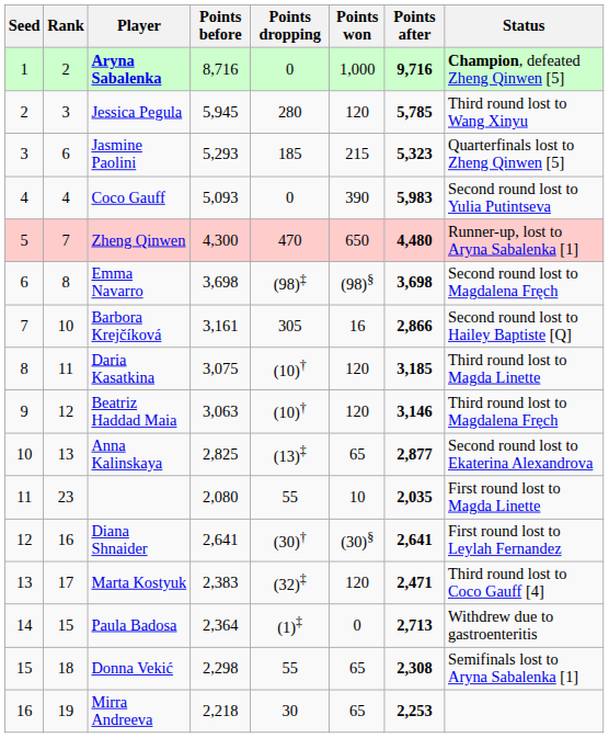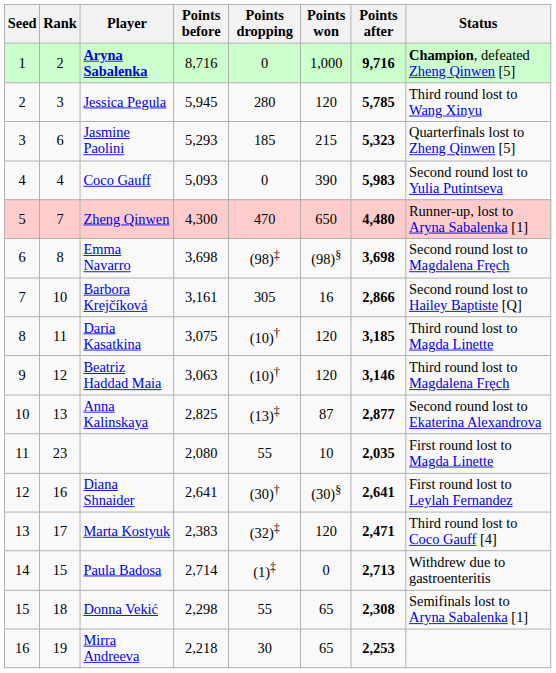 <table class="wikitable sortable">
 <tr>
 <th style="width:30px;">Seed</th>
 <th style="width:30px;">Rank</th>
 <th style="width:185px;">Player</th>
 <th style="width:90px;">Points before</th>
 <th style="width:110px;">Points dropping</th>
 <th style="width:70px;">Points won</th>
 <th style="width:90px;">Points after</th>
 <th style="width:380px;">Status</th>
 </tr>
 <tr style=background:#CFC>
 <td style="text-align:center;">1</td>
 <td style="text-align:center;">2</td>
 <td> <strong><a href='#'>Aryna Sabalenka</a></strong></td>
 <td style="text-align:center;">8,716</td>
 <td style="text-align:center;">0</td>
 <td style="text-align:center;">1,000</td>
 <td style="text-align:center;"><strong>9,716</strong></td>
 <td><strong>Champion</strong>, defeated  <a href='#'>Zheng Qinwen</a> [5]</td>
 </tr>
 <tr>
 <td style="text-align:center;">2</td>
 <td style="text-align:center;">3</td>
 <td> <a href='#'>Jessica Pegula</a></td>
 <td style="text-align:center;">5,945</td>
 <td style="text-align:center;">280</td>
 <td style="text-align:center;">120</td>
 <td style="text-align:center;"><strong>5,785</strong></td>
 <td>Third round lost to  <a href='#'>Wang Xinyu</a></td>
 </tr>
 <tr>
 <td style="text-align:center;">3</td>
 <td style="text-align:center;">6</td>
 <td> <a href='#'>Jasmine Paolini</a></td>
 <td style="text-align:center;">5,293</td>
 <td style="text-align:center;">185</td>
 <td style="text-align:center;">215</td>
 <td style="text-align:center;"><strong>5,323</strong></td>
 <td>Quarterfinals lost to  <a href='#'>Zheng Qinwen</a> [5]</td>
 </tr>
 <tr>
 <td style="text-align:center;">4</td>
 <td style="text-align:center;">4</td>
 <td> <a href='#'>Coco Gauff</a></td>
 <td style="text-align:center;">5,093</td>
 <td style="text-align:center;">0</td>
 <td style="text-align:center;">390</td>
 <td style="text-align:center;"><strong>5,983</strong></td>
 <td>Second round lost to  <a href='#'>Yulia Putintseva</a></td>
 </tr>
 <tr style=background:#FCC>
 <td style="text-align:center;">5</td>
 <td style="text-align:center;">7</td>
 <td> <a href='#'>Zheng Qinwen</a></td>
 <td style="text-align:center;">4,300</td>
 <td style="text-align:center;">470</td>
 <td style="text-align:center;">650</td>
 <td style="text-align:center;"><strong>4,480</strong></td>
 <td>Runner-up, lost to  <a href='#'>Aryna Sabalenka</a> [1]</td>
 </tr>
 <tr>
 <td style="text-align:center;">6</td>
 <td style="text-align:center;">8</td>
 <td> <a href='#'>Emma Navarro</a></td>
 <td style="text-align:center;">3,698</td>
 <td style="text-align:center;">(98)<sup>‡</sup></td>
 <td style="text-align:center;">(98)<sup>§</sup></td>
 <td style="text-align:center;"><strong>3,698</strong></td>
 <td>Second round lost to  <a href='#'>Magdalena Fręch</a></td>
 </tr>
 <tr>
 <td style="text-align:center;">7</td>
 <td style="text-align:center;">10</td>
 <td> <a href='#'>Barbora Krejčíková</a></td>
 <td style="text-align:center;">3,161</td>
 <td style="text-align:center;">305</td>
 <td style="text-align:center;">16</td>
 <td style="text-align:center;"><strong>2,866</strong></td>
 <td>Second round lost to  <a href='#'>Hailey Baptiste</a> [Q]</td>
 </tr>
 <tr>
 <td style="text-align:center;">8</td>
 <td style="text-align:center;">11</td>
 <td> <a href='#'>Daria Kasatkina</a></td>
 <td style="text-align:center;">3,075</td>
 <td style="text-align:center;">(10)<sup>†</sup></td>
 <td style="text-align:center;">120</td>
 <td style="text-align:center;"><strong>3,185</strong></td>
 <td>Third round lost to  <a href='#'>Magda Linette</a></td>
 </tr>
 <tr>
 <td style="text-align:center;">9</td>
 <td style="text-align:center;">12</td>
 <td> <a href='#'>Beatriz Haddad Maia</a></td>
 <td style="text-align:center;">3,063</td>
 <td style="text-align:center;">(10)<sup>†</sup></td>
 <td style="text-align:center;">120</td>
 <td style="text-align:center;"><strong>3,146</strong></td>
 <td>Third round lost to  <a href='#'>Magdalena Fręch</a></td>
 </tr>
 <tr>
 <td style="text-align:center;">10</td>
 <td style="text-align:center;">13</td>
 <td> <a href='#'>Anna Kalinskaya</a></td>
 <td style="text-align:center;">2,825</td>
 <td style="text-align:center;">(13)<sup>‡</sup></td>
-<td style="text-align:center;">65</td>
+<td style="text-align:center;">87</td>
 <td style="text-align:center;"><strong>2,877</strong></td>
 <td>Second round lost to  <a href='#'>Ekaterina Alexandrova</a></td>
 </tr>
 <tr>
 <td style="text-align:center;">11</td>
 <td style="text-align:center;">23</td>
 <td></td>
 <td style="text-align:center;">2,080</td>
 <td style="text-align:center;">55</td>
 <td style="text-align:center;">10</td>
 <td style="text-align:center;"><strong>2,035</strong></td>
 <td>First round lost to  <a href='#'>Magda Linette</a></td>
 </tr>
 <tr>
 <td style="text-align:center;">12</td>
 <td style="text-align:center;">16</td>
 <td> <a href='#'>Diana Shnaider</a></td>
 <td style="text-align:center;">2,641</td>
 <td style="text-align:center;">(30)<sup>†</sup></td>
 <td style="text-align:center;">(30)<sup>§</sup></td>
 <td style="text-align:center;"><strong>2,641</strong></td>
 <td>First round lost to  <a href='#'>Leylah Fernandez</a></td>
 </tr>
 <tr>
 <td style="text-align:center;">13</td>
 <td style="text-align:center;">17</td>
 <td> <a href='#'>Marta Kostyuk</a></td>
 <td style="text-align:center;">2,383</td>
 <td style="text-align:center;">(32)<sup>‡</sup></td>
 <td style="text-align:center;">120</td>
 <td style="text-align:center;"><strong>2,471</strong></td>
 <td>Third round lost to  <a href='#'>Coco Gauff</a> [4]</td>
 </tr>
 <tr>
 <td style="text-align:center;">14</td>
 <td style="text-align:center;">15</td>
 <td> <a href='#'>Paula Badosa</a></td>
-<td style="text-align:center;">2,364</td>
+<td style="text-align:center;">2,714</td>
 <td style="text-align:center;">(1)<sup>‡</sup></td>
 <td style="text-align:center;">0</td>
 <td style="text-align:center;"><strong>2,713</strong></td>
 <td>Withdrew due to gastroenteritis</td>
 </tr>
 <tr>
 <td style="text-align:center;">15</td>
 <td style="text-align:center;">18</td>
 <td> <a href='#'>Donna Vekić</a></td>
 <td style="text-align:center;">2,298</td>
 <td style="text-align:center;">55</td>
 <td style="text-align:center;">65</td>
 <td style="text-align:center;"><strong>2,308</strong></td>
 <td>Semifinals lost to  <a href='#'>Aryna Sabalenka</a> [1]</td>
 </tr>
 <tr>
 <td style="text-align:center;">16</td>
 <td style="text-align:center;">19</td>
 <td> <a href='#'>Mirra Andreeva</a></td>
 <td style="text-align:center;">2,218</td>
 <td style="text-align:center;">30</td>
 <td style="text-align:center;">65</td>
 <td style="text-align:center;"><strong>2,253</strong></td>
 <td></td>
 </tr>
 </table>
